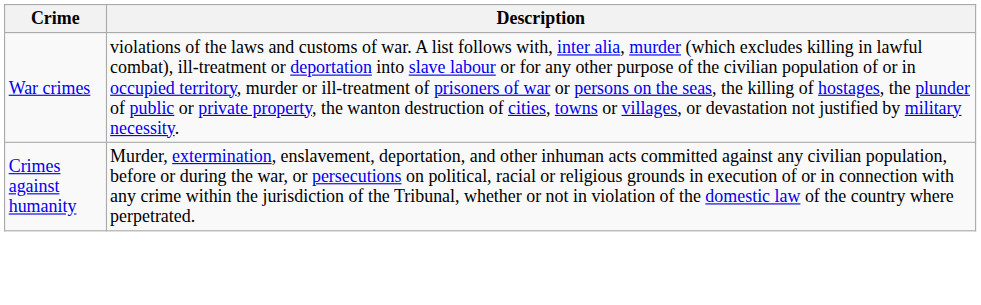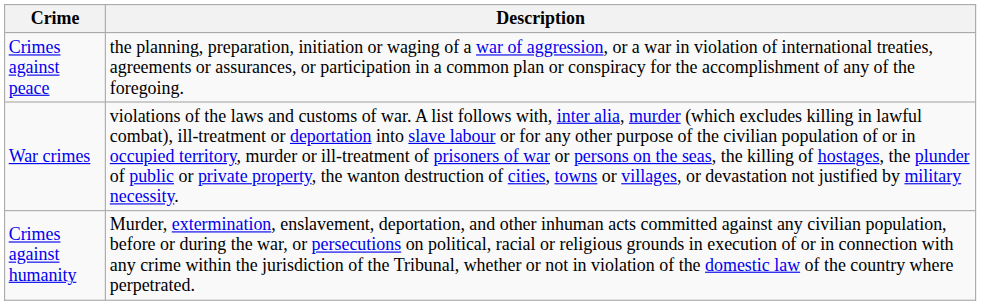 <table class="wikitable" border="1">
 <tr>
 <th>Crime</th>
 <th>Description</th>
+</tr>
+<tr>
+<td><a href='#'>Crimes against peace</a></td>
+<td>the planning, preparation, initiation or waging of a <a href='#'>war of aggression</a>, or a war in violation of international treaties, agreements or assurances, or participation in a common plan or conspiracy for the accomplishment of any of the foregoing.</td>
 </tr>
 <tr>
 <td><a href='#'>War crimes</a></td>
 <td>violations of the laws and customs of war. A list follows with, <a href='#'>inter alia</a>, <a href='#'>murder</a> (which excludes killing in lawful combat), ill-treatment or <a href='#'>deportation</a> into <a href='#'>slave labour</a> or for any other purpose of the civilian population of or in <a href='#'>occupied territory</a>, murder or ill-treatment of <a href='#'>prisoners of war</a> or <a href='#'>persons on the seas</a>, the killing of <a href='#'>hostages</a>, the <a href='#'>plunder</a> of <a href='#'>public</a> or <a href='#'>private property</a>, the wanton destruction of <a href='#'>cities</a>, <a href='#'>towns</a> or <a href='#'>villages</a>, or devastation not justified by <a href='#'>military necessity</a>.</td>
 </tr>
 <tr>
 <td><a href='#'>Crimes against humanity</a></td>
 <td>Murder, <a href='#'>extermination</a>, enslavement, deportation, and other inhuman acts committed against any civilian population, before or during the war, or <a href='#'>persecutions</a> on political, racial or religious grounds in execution of or in connection with any crime within the jurisdiction of the Tribunal, whether or not in violation of the <a href='#'>domestic law</a> of the country where perpetrated.</td>
 </tr>
 </table>
